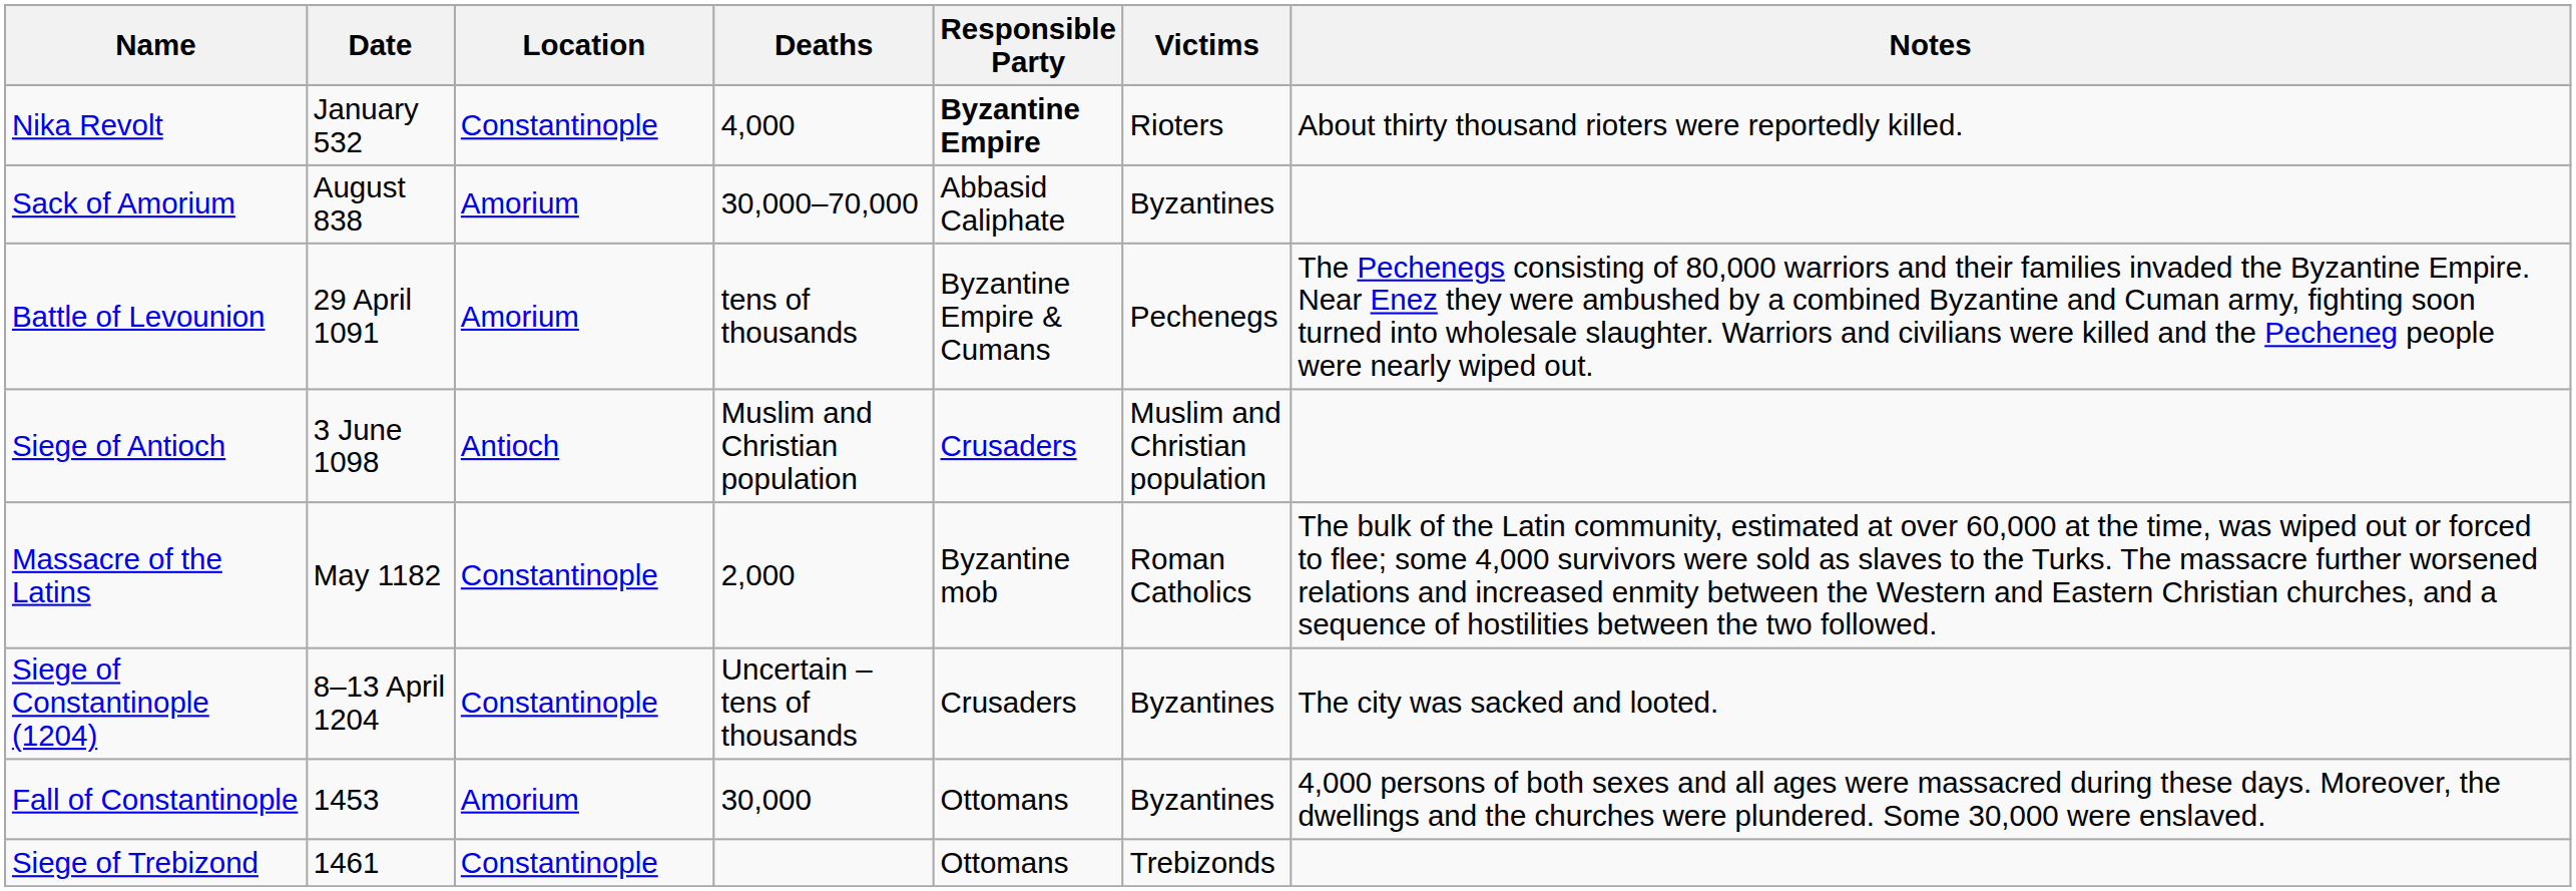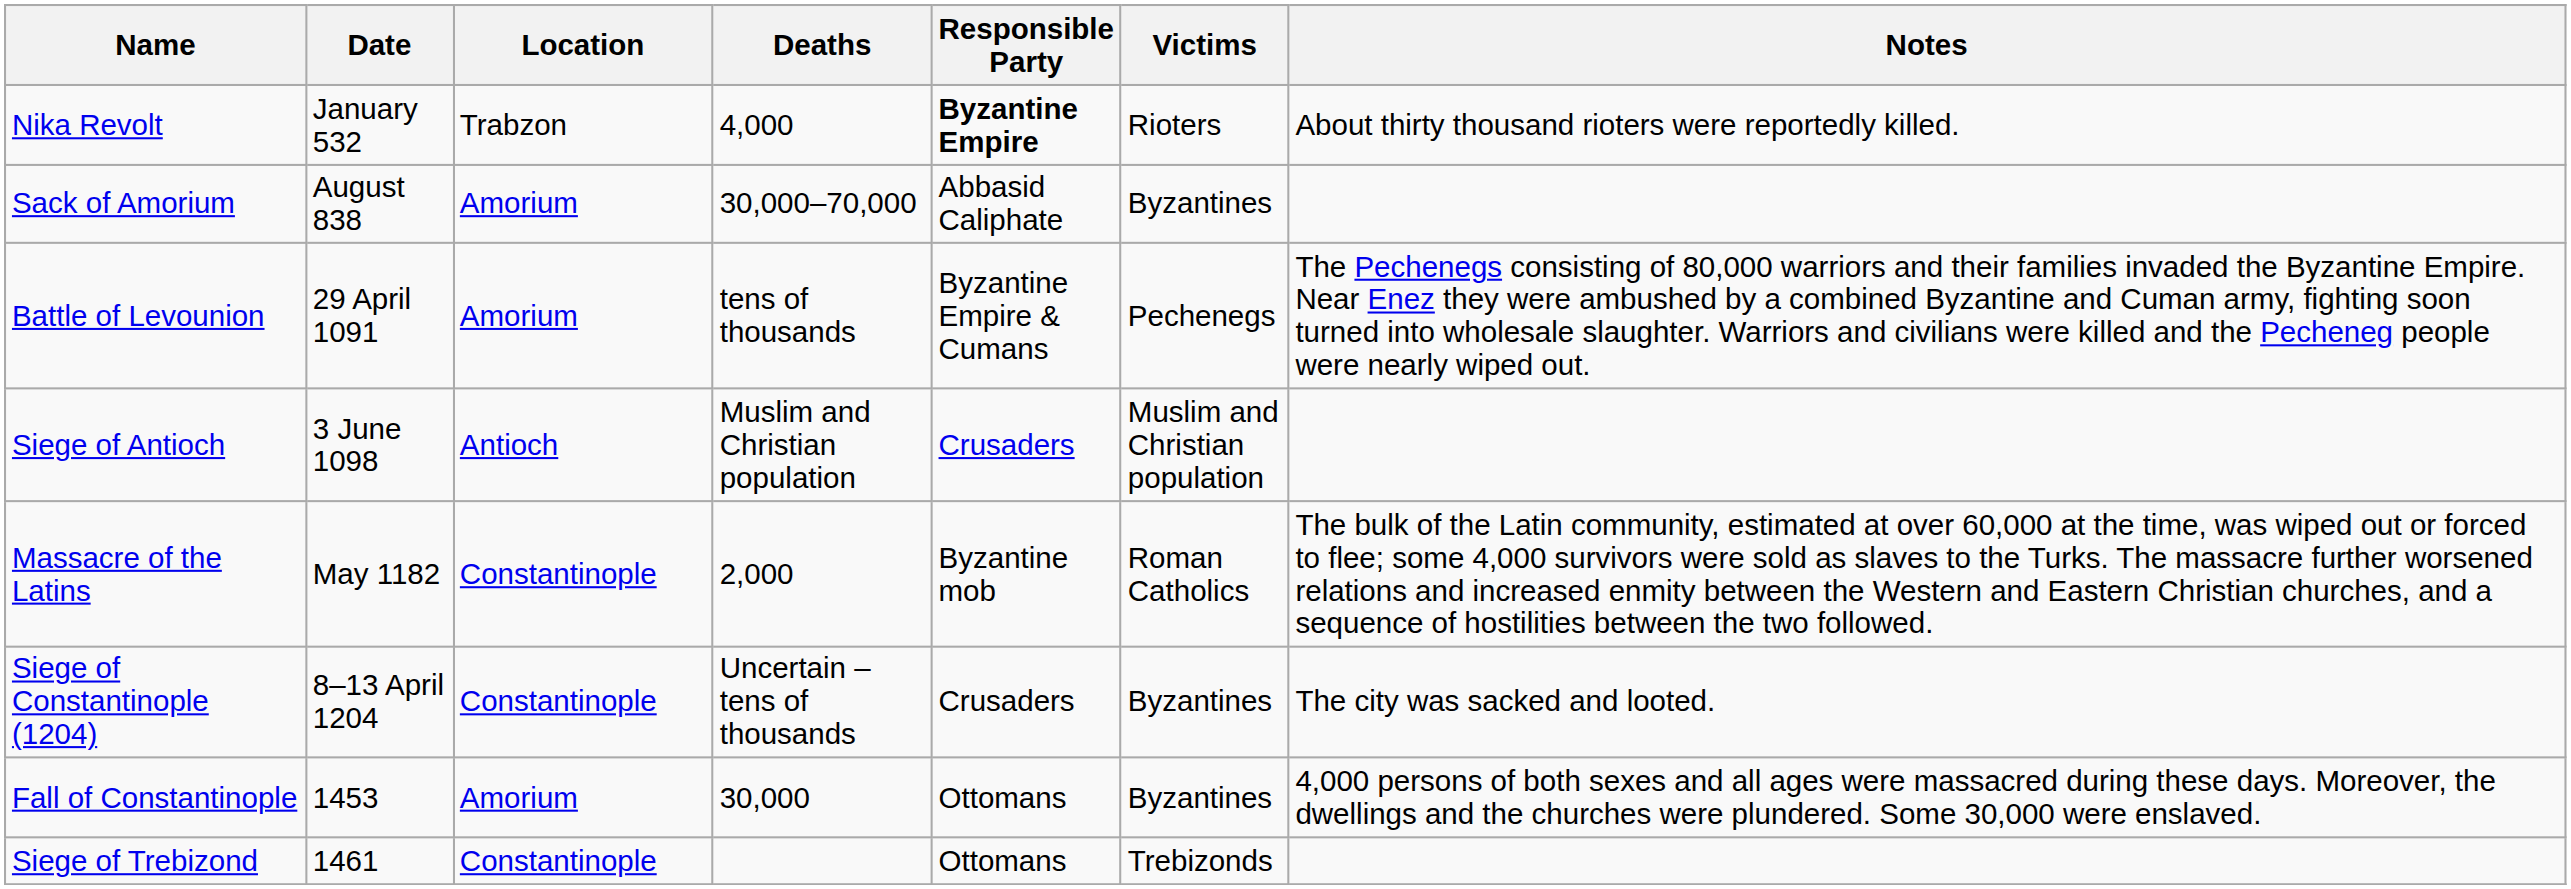 <table class="sortable wikitable" style="font-size:90%;">
 <tr>
 <th style="width:140px;">Name</th>
 <th style="width:65px;">Date</th>
 <th style="width:120px;">Location</th>
 <th style="width:100px;">Deaths</th>
 <th style="width:75px;">Responsible Party</th>
 <th style="width:75px;">Victims</th>
 <th class="unsortable">Notes</th>
 </tr>
 <tr>
 <td><a href='#'>Nika Revolt</a></td>
 <td>January 532</td>
-<td><a href='#'>Constantinople</a></td>
+<td>Trabzon</td>
 <td>4,000</td>
 <td><strong>Byzantine Empire</strong></td>
 <td>Rioters</td>
 <td>About thirty thousand rioters were reportedly killed.</td>
 </tr>
 <tr>
 <td><a href='#'>Sack of Amorium</a></td>
 <td>August 838</td>
 <td><a href='#'>Amorium</a></td>
 <td>30,000–70,000</td>
 <td>Abbasid Caliphate</td>
 <td>Byzantines</td>
 </tr>
 <tr>
 <td><a href='#'>Battle of Levounion</a></td>
 <td>29 April 1091</td>
 <td><a href='#'>Amorium</a></td>
 <td>tens of thousands</td>
 <td>Byzantine Empire & Cumans</td>
 <td>Pechenegs</td>
 <td>The <a href='#'>Pechenegs</a> consisting of 80,000 warriors and their families invaded the Byzantine Empire. Near <a href='#'>Enez</a> they were ambushed by a combined Byzantine and Cuman army, fighting soon turned into wholesale slaughter. Warriors and civilians were killed and the <a href='#'>Pecheneg</a> people were nearly wiped out.</td>
 </tr>
 <tr>
 <td><a href='#'>Siege of Antioch</a></td>
 <td>3 June 1098</td>
 <td><a href='#'>Antioch</a></td>
 <td>Muslim and Christian population</td>
 <td><a href='#'>Crusaders</a></td>
 <td>Muslim and Christian population</td>
 <td></td>
 </tr>
 <tr>
 <td><a href='#'>Massacre of the Latins</a></td>
 <td>May 1182</td>
 <td><a href='#'>Constantinople</a></td>
 <td>2,000</td>
 <td>Byzantine mob</td>
 <td>Roman Catholics</td>
 <td>The bulk of the Latin community, estimated at over 60,000 at the time, was wiped out or forced to flee; some 4,000 survivors were sold as slaves to the Turks. The massacre further worsened relations and increased enmity between the Western and Eastern Christian churches, and a sequence of hostilities between the two followed.</td>
 </tr>
 <tr>
 <td><a href='#'>Siege of Constantinople (1204)</a></td>
 <td>8–13 April 1204</td>
 <td><a href='#'>Constantinople</a></td>
 <td>Uncertain – tens of thousands</td>
 <td>Crusaders</td>
 <td>Byzantines</td>
 <td>The city was sacked and looted.</td>
 </tr>
 <tr>
 <td><a href='#'>Fall of Constantinople</a></td>
 <td>1453</td>
 <td><a href='#'>Amorium</a></td>
 <td>30,000</td>
 <td>Ottomans</td>
 <td>Byzantines</td>
 <td>4,000 persons of both sexes and all ages were massacred during these days. Moreover, the dwellings and the churches were plundered. Some 30,000 were enslaved.</td>
 </tr>
 <tr>
 <td><a href='#'>Siege of Trebizond</a></td>
 <td>1461</td>
 <td><a href='#'>Constantinople</a></td>
 <td></td>
 <td>Ottomans</td>
 <td>Trebizonds</td>
 <td></td>
 </tr>
 <tr>
 </tr>
 </table>
